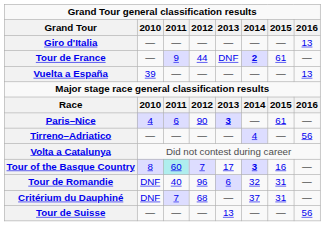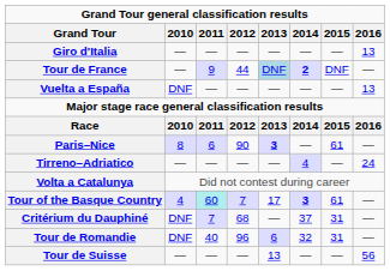 <table class="wikitable plainrowheaders">
 <tr>
 <td colspan=8 align="center"><strong>Grand Tour general classification results</strong></td>
 </tr>
 <tr>
 <th>Grand Tour</th>
 <th scope="col">2010</th>
 <th scope="col">2011</th>
 <th scope="col">2012</th>
 <th scope="col">2013</th>
 <th scope="col">2014</th>
 <th scope="col">2015</th>
 <th scope="col">2016</th>
 </tr>
 <tr style="text-align:center;">
 <th scope="row"> <a href='#'>Giro d'Italia</a></th>
 <td>—</td>
 <td>—</td>
 <td>—</td>
 <td>—</td>
 <td>—</td>
 <td>—</td>
 <td><a href='#'>13</a></td>
 </tr>
 <tr style="text-align:center;">
 <th scope="row"> <a href='#'>Tour de France</a></th>
 <td>—</td>
 <td style="background:#ddf;"><a href='#'>9</a></td>
 <td><a href='#'>44</a></td>
+<td style="background: lightblue;"><a href='#'>DNF</a></td>
+<td style="background:#ddf;"><a href='#'><strong>2</strong></a></td>
 <td><a href='#'>DNF</a></td>
-<td style="background:#ddf;"><a href='#'><strong>2</strong></a></td>
-<td><a href='#'>61</a></td>
 <td>—</td>
 </tr>
 <tr style="text-align:center;">
 <th scope="row"> <a href='#'>Vuelta a España</a></th>
-<td style="text-align:center;"><a href='#'>39</a></td>
+<td><a href='#'>DNF</a></td>
 <td>—</td>
 <td>—</td>
 <td>—</td>
 <td>—</td>
 <td>—</td>
 <td><a href='#'>13</a></td>
 </tr>
 <tr>
 <td colspan=8 align="center"><strong>Major stage race general classification results</strong></td>
 </tr>
 <tr>
 <th>Race</th>
 <th scope="col">2010</th>
 <th scope="col">2011</th>
 <th scope="col">2012</th>
 <th scope="col">2013</th>
 <th scope="col">2014</th>
 <th scope="col">2015</th>
 <th scope="col">2016</th>
 </tr>
 <tr style="text-align:center;">
 <th scope="row"> <a href='#'>Paris–Nice</a></th>
-<td style="background:#ddf;"><a href='#'>4</a></td>
+<td style="background:#ddf;"><a href='#'>8</a></td>
 <td style="background:#ddf;"><a href='#'>6</a></td>
 <td><a href='#'>90</a></td>
 <td style="background:#ddf;"><a href='#'><strong>3</strong></a></td>
 <td>—</td>
 <td><a href='#'>61</a></td>
 <td>—</td>
 </tr>
 <tr style="text-align:center;">
 <th scope="row"> <a href='#'>Tirreno–Adriatico</a></th>
 <td>—</td>
 <td>—</td>
 <td>—</td>
 <td>—</td>
 <td style="background:#ddf;"><a href='#'>4</a></td>
 <td>—</td>
-<td><a href='#'>56</a></td>
+<td><a href='#'>24</a></td>
 </tr>
 <tr align="center">
 <th scope="row"> <a href='#'>Volta a Catalunya</a></th>
 <td style="color:#4d4d4d;" colspan=7>Did not contest during career</td>
 </tr>
 <tr style="text-align:center;">
 <th scope="row"> <a href='#'>Tour of the Basque Country</a></th>
-<td style="background:#ddf;"><a href='#'>8</a></td>
+<td style="background:#ddf;"><a href='#'>4</a></td>
 <td style="background: paleturquoise;"><a href='#'>60</a></td>
 <td style="background:#ddf;"><a href='#'>7</a></td>
 <td><a href='#'>17</a></td>
 <td style="background:#ddf;"><a href='#'><strong>3</strong></a></td>
-<td><a href='#'>16</a></td>
+<td><a href='#'>61</a></td>
+<td>—</td>
+</tr>
+<tr style="text-align:center;">
+<th scope="row"> <a href='#'>Critérium du Dauphiné</a></th>
+<td><a href='#'>DNF</a></td>
+<td style="background:#ddf;"><a href='#'>7</a></td>
+<td><a href='#'>68</a></td>
+<td>—</td>
+<td><a href='#'>37</a></td>
+<td><a href='#'>31</a></td>
 <td>—</td>
 </tr>
 <tr style="text-align:center;">
 <th scope="row"> <a href='#'>Tour de Romandie</a></th>
 <td><a href='#'>DNF</a></td>
 <td><a href='#'>40</a></td>
 <td><a href='#'>96</a></td>
 <td style="background:#ddf;"><a href='#'>6</a></td>
 <td><a href='#'>32</a></td>
-<td><a href='#'>31</a></td>
-<td>—</td>
-</tr>
-<tr style="text-align:center;">
-<th scope="row"> <a href='#'>Critérium du Dauphiné</a></th>
-<td><a href='#'>DNF</a></td>
-<td style="background:#ddf;"><a href='#'>7</a></td>
-<td><a href='#'>68</a></td>
-<td>—</td>
-<td><a href='#'>37</a></td>
 <td><a href='#'>31</a></td>
 <td>—</td>
 </tr>
 <tr style="text-align:center;">
 <th scope="row"> <a href='#'>Tour de Suisse</a></th>
 <td>—</td>
 <td>—</td>
 <td>—</td>
 <td><a href='#'>13</a></td>
 <td>—</td>
 <td>—</td>
 <td><a href='#'>56</a></td>
 </tr>
 </table>
